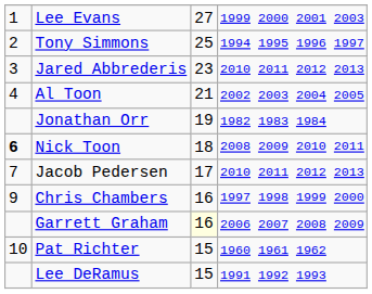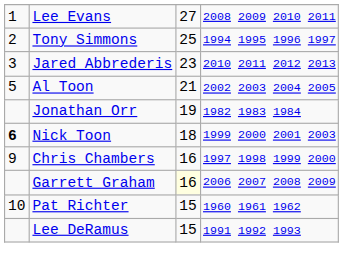 <table class="wikitable">
 <tr>
 </tr>
 <tr>
 <td>1</td>
 <td><a href='#'>Lee Evans</a></td>
 <td>27</td>
-<td style="font-size:80%;"><a href='#'>1999</a> <a href='#'>2000</a> <a href='#'>2001</a> <a href='#'>2003</a></td>
+<td style="font-size:80%;"><a href='#'>2008</a> <a href='#'>2009</a> <a href='#'>2010</a> <a href='#'>2011</a></td>
 </tr>
 <tr>
 <td>2</td>
 <td><a href='#'>Tony Simmons</a></td>
 <td>25</td>
 <td style="font-size:80%;"><a href='#'>1994</a> <a href='#'>1995</a> <a href='#'>1996</a> <a href='#'>1997</a></td>
 </tr>
 <tr>
 <td>3</td>
 <td><a href='#'>Jared Abbrederis</a></td>
 <td>23</td>
 <td style="font-size:80%;"><a href='#'>2010</a> <a href='#'>2011</a> <a href='#'>2012</a> <a href='#'>2013</a></td>
 </tr>
 <tr>
-<td>4</td>
+<td>5</td>
 <td><a href='#'>Al Toon</a></td>
 <td>21</td>
 <td style="font-size:80%;"><a href='#'>2002</a> <a href='#'>2003</a> <a href='#'>2004</a> <a href='#'>2005</a></td>
 </tr>
 <tr>
 <td></td>
 <td><a href='#'>Jonathan Orr</a></td>
 <td>19</td>
 <td style="font-size:80%;"><a href='#'>1982</a> <a href='#'>1983</a> <a href='#'>1984</a></td>
 </tr>
 <tr>
 <td><strong>6</strong></td>
 <td><a href='#'>Nick Toon</a></td>
 <td>18</td>
-<td style="font-size:80%;"><a href='#'>2008</a> <a href='#'>2009</a> <a href='#'>2010</a> <a href='#'>2011</a></td>
-</tr>
-<tr>
-<td>7</td>
-<td>Jacob Pedersen</td>
-<td>17</td>
-<td style="font-size:80%;"><a href='#'>2010</a> <a href='#'>2011</a> <a href='#'>2012</a> <a href='#'>2013</a></td>
+<td style="font-size:80%;"><a href='#'>1999</a> <a href='#'>2000</a> <a href='#'>2001</a> <a href='#'>2003</a></td>
 </tr>
 <tr>
 <td>9</td>
 <td><a href='#'>Chris Chambers</a></td>
 <td>16</td>
 <td style="font-size:80%;"><a href='#'>1997</a> <a href='#'>1998</a> <a href='#'>1999</a> <a href='#'>2000</a></td>
 </tr>
 <tr>
 <td></td>
 <td><a href='#'>Garrett Graham</a></td>
 <td style="background: lightyellow;">16</td>
 <td style="font-size:80%;"><a href='#'>2006</a> <a href='#'>2007</a> <a href='#'>2008</a> <a href='#'>2009</a></td>
 </tr>
 <tr>
 <td>10</td>
 <td><a href='#'>Pat Richter</a></td>
 <td>15</td>
 <td style="font-size:80%;"><a href='#'>1960</a> <a href='#'>1961</a> <a href='#'>1962</a></td>
 </tr>
 <tr>
 <td></td>
 <td><a href='#'>Lee DeRamus</a></td>
 <td>15</td>
 <td style="font-size:80%;"><a href='#'>1991</a> <a href='#'>1992</a> <a href='#'>1993</a></td>
 </tr>
 </table>
